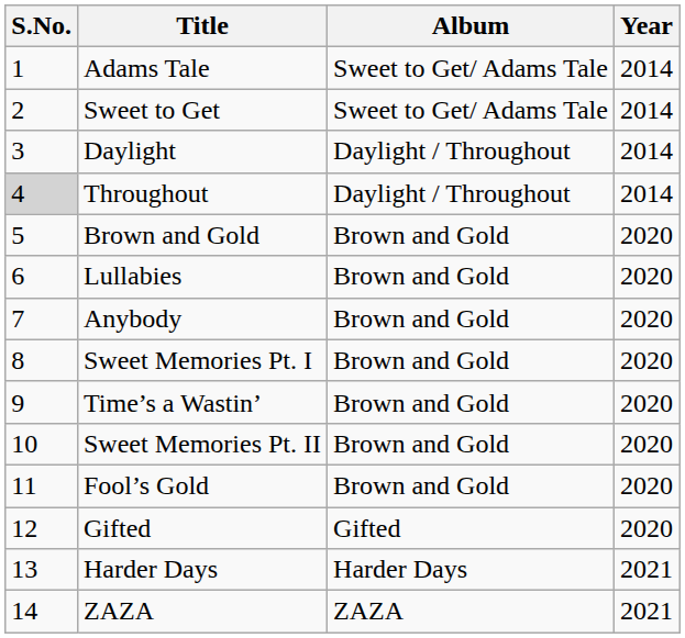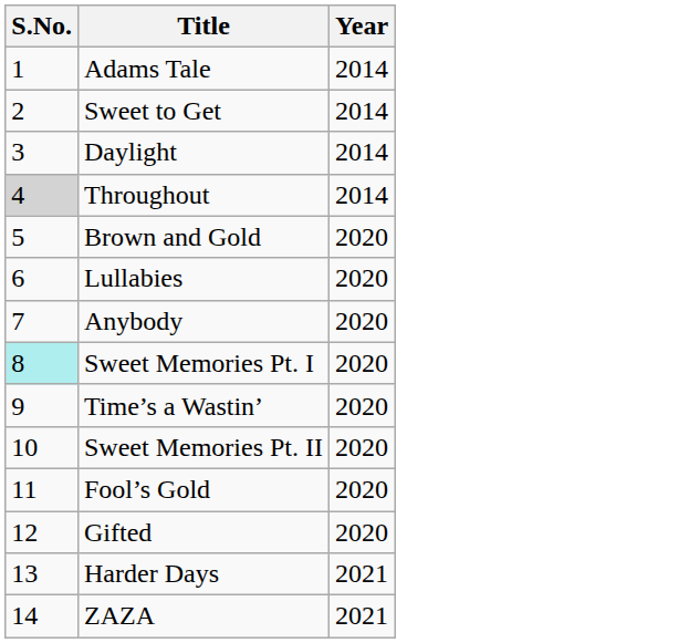 <table class="wikitable sortable">
 <tr>
 <th>S.No.</th>
 <th>Title</th>
-<th>Album</th>
 <th>Year</th>
 </tr>
 <tr>
 <td>1</td>
 <td>Adams Tale</td>
-<td>Sweet to Get/ Adams Tale</td>
 <td>2014</td>
 </tr>
 <tr>
 <td>2</td>
 <td>Sweet to Get</td>
-<td>Sweet to Get/ Adams Tale</td>
 <td>2014</td>
 </tr>
 <tr>
 <td>3</td>
 <td>Daylight</td>
-<td>Daylight / Throughout</td>
 <td>2014</td>
 </tr>
 <tr>
 <td style="background: lightgrey;">4</td>
 <td>Throughout</td>
-<td>Daylight / Throughout</td>
 <td>2014</td>
 </tr>
 <tr>
 <td>5</td>
-<td>Brown and Gold</td>
 <td>Brown and Gold</td>
 <td>2020</td>
 </tr>
 <tr>
 <td>6</td>
 <td>Lullabies</td>
-<td>Brown and Gold</td>
 <td>2020</td>
 </tr>
 <tr>
 <td>7</td>
 <td>Anybody</td>
-<td>Brown and Gold</td>
 <td>2020</td>
 </tr>
 <tr>
-<td>8</td>
+<td style="background: paleturquoise;">8</td>
 <td>Sweet Memories Pt. I</td>
-<td>Brown and Gold</td>
 <td>2020</td>
 </tr>
 <tr>
 <td>9</td>
 <td>Time’s a Wastin’</td>
-<td>Brown and Gold</td>
 <td>2020</td>
 </tr>
 <tr>
 <td>10</td>
 <td>Sweet Memories Pt. II</td>
-<td>Brown and Gold</td>
 <td>2020</td>
 </tr>
 <tr>
 <td>11</td>
 <td>Fool’s Gold</td>
-<td>Brown and Gold</td>
 <td>2020</td>
 </tr>
 <tr>
 <td>12</td>
-<td>Gifted</td>
 <td>Gifted</td>
 <td>2020</td>
 </tr>
 <tr>
 <td>13</td>
 <td>Harder Days</td>
-<td>Harder Days</td>
 <td>2021</td>
 </tr>
 <tr>
 <td>14</td>
 <td>ZAZA</td>
-<td>ZAZA</td>
 <td>2021</td>
 </tr>
 </table>
